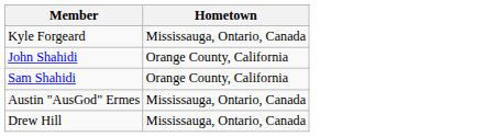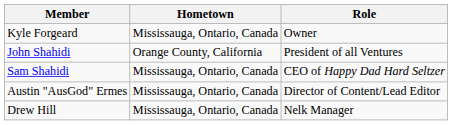 <table class="wikitable sortable">
 <tr>
 <th>Member</th>
 <th>Hometown</th>
+<th>Role</th>
 </tr>
 <tr>
 <td>Kyle Forgeard</td>
 <td>Mississauga, Ontario, Canada</td>
+<td>Owner</td>
 </tr>
 <tr>
 <td><a href='#'>John Shahidi</a></td>
 <td>Orange County, California</td>
+<td>President of all Ventures</td>
 </tr>
 <tr>
 <td><a href='#'>Sam Shahidi</a></td>
-<td>Orange County, California</td>
+<td>Mississauga, Ontario, Canada</td>
+<td>CEO of <em>Happy Dad Hard Seltzer</em></td>
 </tr>
 <tr>
 <td>Austin "AusGod" Ermes</td>
 <td>Mississauga, Ontario, Canada</td>
+<td>Director of Content/Lead Editor</td>
 </tr>
 <tr>
 <td>Drew Hill</td>
 <td>Mississauga, Ontario, Canada</td>
+<td>Nelk Manager</td>
 </tr>
 </table>
